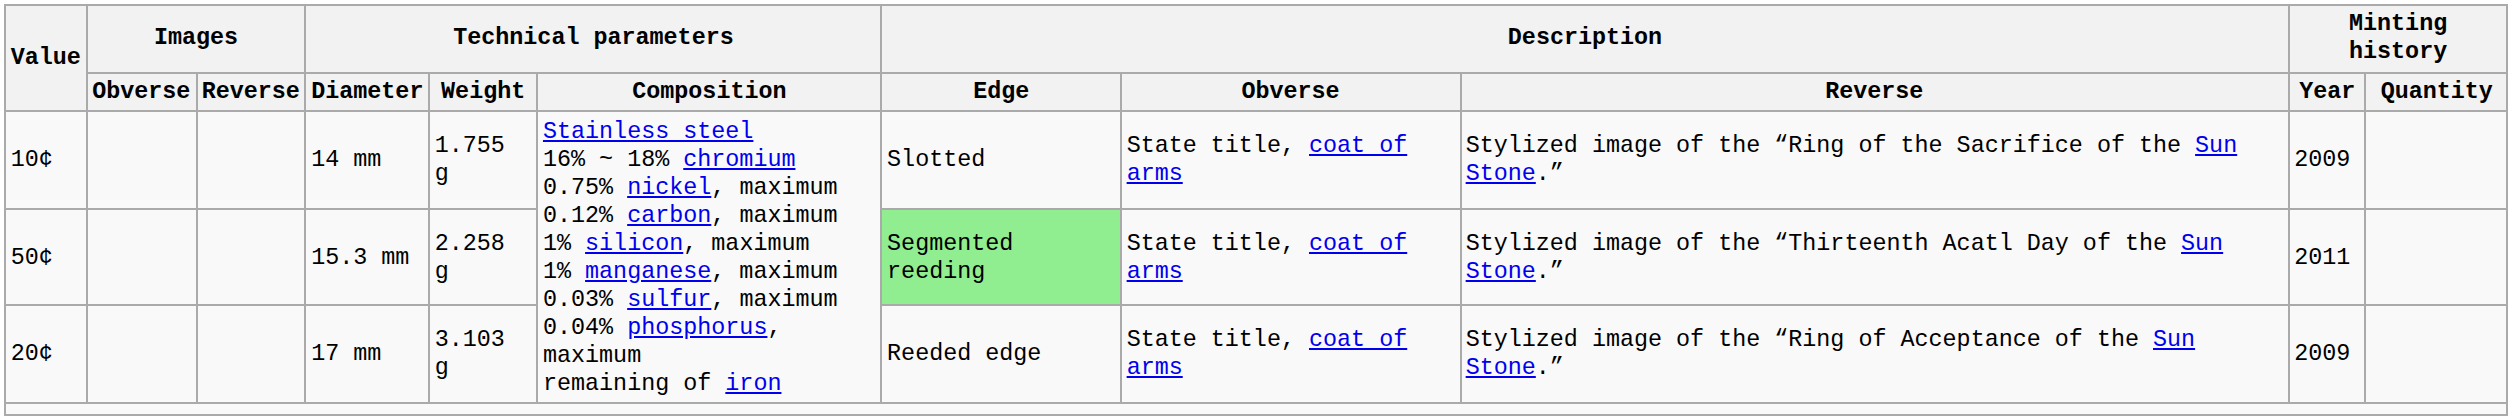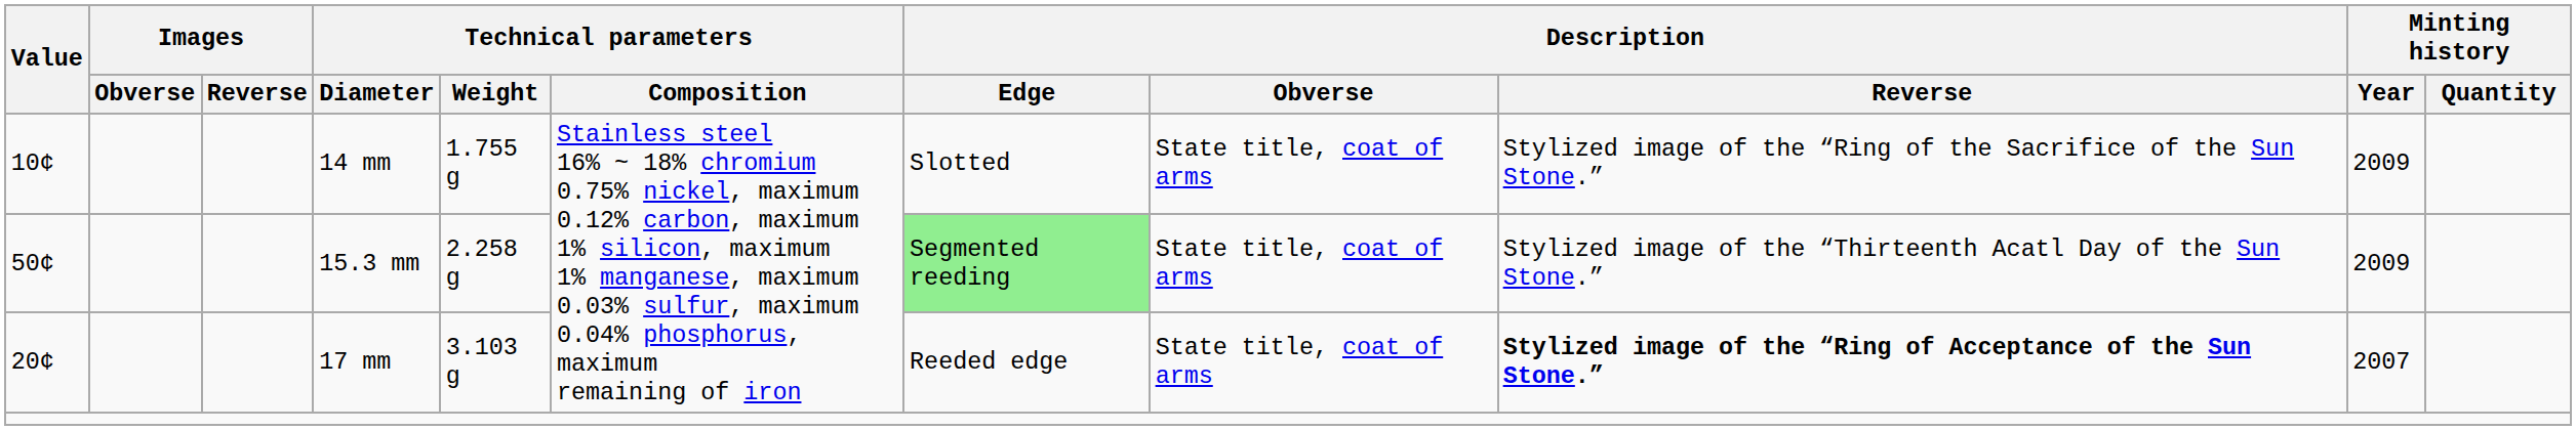 <table class="wikitable" style="font-size:90%;">
 <tr>
 <th rowspan="2">Value</th>
 <th colspan="2">Images</th>
 <th colspan="3">Technical parameters</th>
 <th colspan="3">Description</th>
 <th colspan="3">Minting history</th>
 </tr>
 <tr>
 <th>Obverse</th>
 <th>Reverse</th>
 <th>Diameter</th>
 <th>Weight</th>
 <th>Composition</th>
 <th>Edge</th>
 <th>Obverse</th>
 <th>Reverse</th>
 <th>Year</th>
 <th>Quantity</th>
 </tr>
 <tr>
 <td>10¢</td>
 <td style="text-align:center;"></td>
 <td style="text-align:center;"></td>
 <td>14 mm</td>
 <td>1.755 g</td>
 <td rowspan="3"><a href='#'>Stainless steel</a><br>16% ~ 18% <a href='#'>chromium</a><br>0.75% <a href='#'>nickel</a>, maximum<br>0.12% <a href='#'>carbon</a>, maximum<br>1% <a href='#'>silicon</a>, maximum<br>1% <a href='#'>manganese</a>, maximum<br>0.03% <a href='#'>sulfur</a>, maximum<br>0.04% <a href='#'>phosphorus</a>, maximum<br>remaining of <a href='#'>iron</a></td>
 <td>Slotted</td>
 <td>State title, <a href='#'>coat of arms</a></td>
 <td>Stylized image of the “Ring of the Sacrifice of the <a href='#'>Sun Stone</a>.”</td>
 <td>2009</td>
 <td></td>
 </tr>
 <tr>
 <td>50¢</td>
 <td style="text-align:center;"></td>
 <td style="text-align:center;"></td>
 <td>15.3 mm</td>
 <td>2.258 g</td>
 <td style="background: lightgreen;">Segmented reeding</td>
 <td>State title, <a href='#'>coat of arms</a></td>
 <td>Stylized image of the “Thirteenth Acatl Day of the <a href='#'>Sun Stone</a>.”</td>
-<td>2011</td>
+<td>2009</td>
 <td></td>
 </tr>
 <tr>
 <td>20¢</td>
 <td style="text-align:center;"></td>
 <td style="text-align:center;"></td>
 <td>17 mm</td>
 <td>3.103 g</td>
 <td>Reeded edge</td>
 <td>State title, <a href='#'>coat of arms</a></td>
-<td>Stylized image of the “Ring of Acceptance of the <a href='#'>Sun Stone</a>.”</td>
-<td>2009</td>
+<td><strong>Stylized image of the “Ring of Acceptance of the <a href='#'>Sun Stone</a>.”</strong></td>
+<td>2007</td>
 <td></td>
 </tr>
 <tr>
 <td colspan="11"></td>
 </tr>
 </table>
